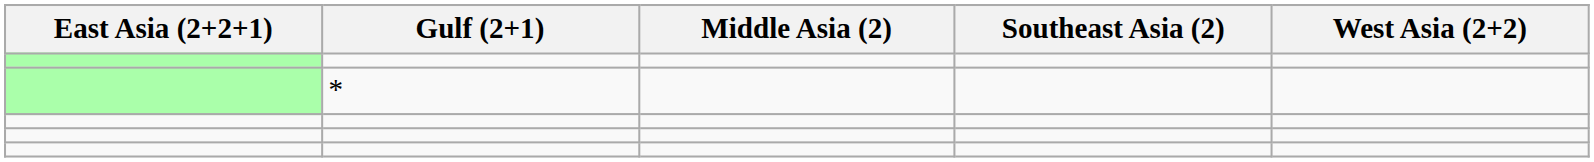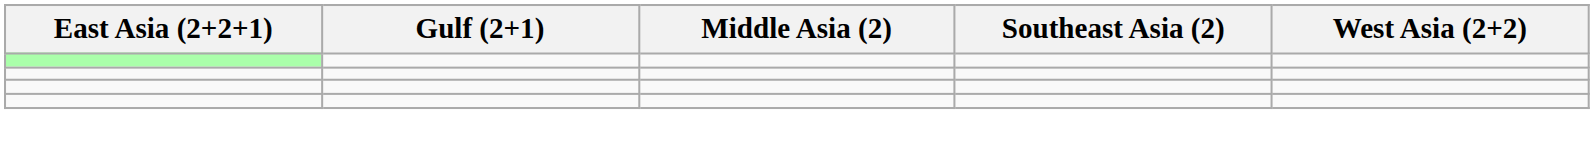 <table class=wikitable style="font-size:90%;">
 <tr>
 <th width=150>East Asia (2+2+1)</th>
 <th width=150>Gulf (2+1)</th>
 <th width=150>Middle Asia (2)</th>
 <th width=150>Southeast Asia (2)</th>
 <th width=150>West Asia (2+2)</th>
 </tr>
 <tr>
 <td bgcolor="#aaffaa"></td>
 <td></td>
-<td></td>
-<td></td>
-<td></td>
-</tr>
-<tr>
-<td bgcolor="#aaffaa"></td>
-<td><s></s> *</td>
 <td></td>
 <td></td>
 <td></td>
 </tr>
 <tr>
 <td></td>
 <td></td>
 <td></td>
 <td></td>
 <td></td>
 </tr>
 <tr>
 <td></td>
 <td></td>
 <td></td>
 <td></td>
 <td></td>
 </tr>
 <tr>
 <td></td>
 <td></td>
 <td></td>
 <td></td>
 <td></td>
 </tr>
 </table>
